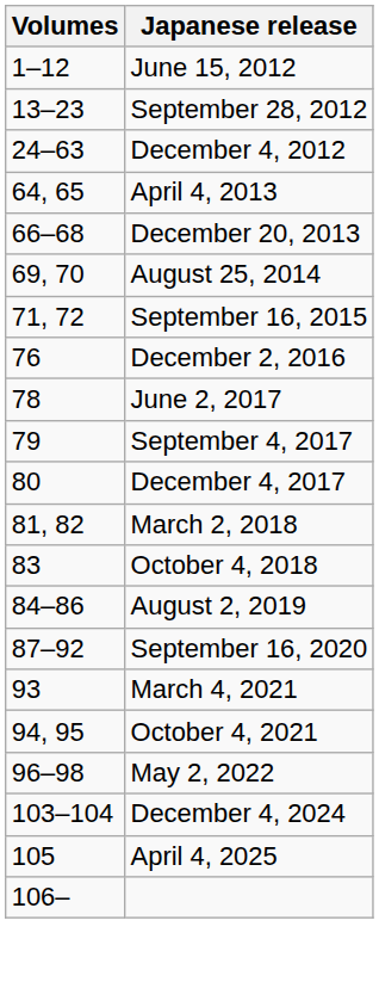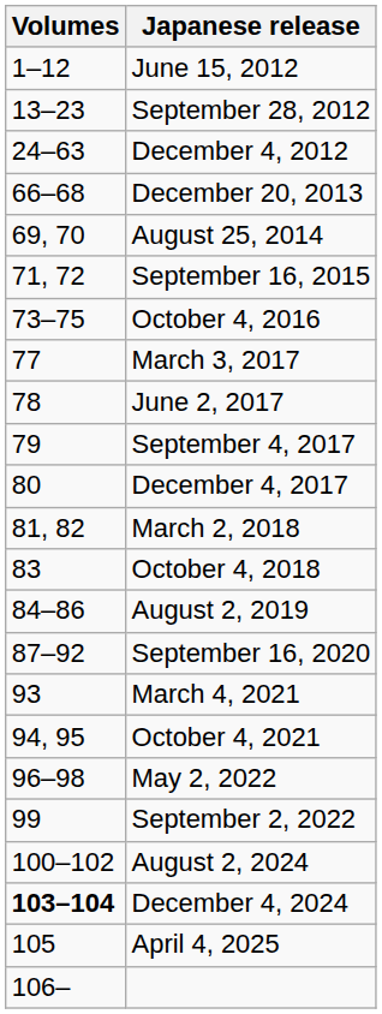 <table class="wikitable sortable">
 <tr>
 <th>Volumes</th>
 <th>Japanese release</th>
 </tr>
 <tr>
 <td>1–12</td>
 <td>June 15, 2012</td>
 </tr>
 <tr>
 <td>13–23</td>
 <td>September 28, 2012</td>
 </tr>
 <tr>
 <td>24–63</td>
 <td>December 4, 2012</td>
 </tr>
 <tr>
-<td>64, 65</td>
-<td>April 4, 2013</td>
-</tr>
-<tr>
 <td>66–68</td>
 <td>December 20, 2013</td>
 </tr>
 <tr>
 <td>69, 70</td>
 <td>August 25, 2014</td>
 </tr>
 <tr>
 <td>71, 72</td>
 <td>September 16, 2015</td>
 </tr>
 <tr>
-<td>76</td>
-<td>December 2, 2016</td>
+<td>73–75</td>
+<td>October 4, 2016</td>
+</tr>
+<tr>
+<td>77</td>
+<td>March 3, 2017</td>
 </tr>
 <tr>
 <td>78</td>
 <td>June 2, 2017</td>
 </tr>
 <tr>
 <td>79</td>
 <td>September 4, 2017</td>
 </tr>
 <tr>
 <td>80</td>
 <td>December 4, 2017</td>
 </tr>
 <tr>
 <td>81, 82</td>
 <td>March 2, 2018</td>
 </tr>
 <tr>
 <td>83</td>
 <td>October 4, 2018</td>
 </tr>
 <tr>
 <td>84–86</td>
 <td>August 2, 2019</td>
 </tr>
 <tr>
 <td>87–92</td>
 <td>September 16, 2020</td>
 </tr>
 <tr>
 <td>93</td>
 <td>March 4, 2021</td>
 </tr>
 <tr>
 <td>94, 95</td>
 <td>October 4, 2021</td>
 </tr>
 <tr>
 <td>96–98</td>
 <td>May 2, 2022</td>
 </tr>
 <tr>
-<td>103–104</td>
+<td>99</td>
+<td>September 2, 2022</td>
+</tr>
+<tr>
+<td>100–102</td>
+<td>August 2, 2024</td>
+</tr>
+<tr>
+<td><strong>103–104</strong></td>
 <td>December 4, 2024</td>
 </tr>
 <tr>
 <td>105</td>
 <td>April 4, 2025</td>
 </tr>
 <tr>
 <td>106–</td>
 <td></td>
 </tr>
 </table>
